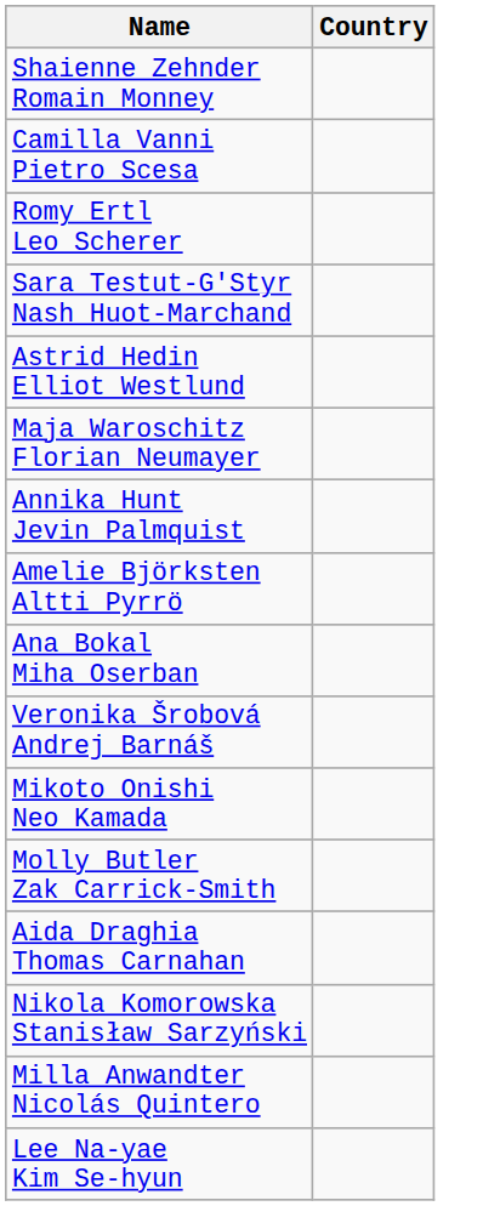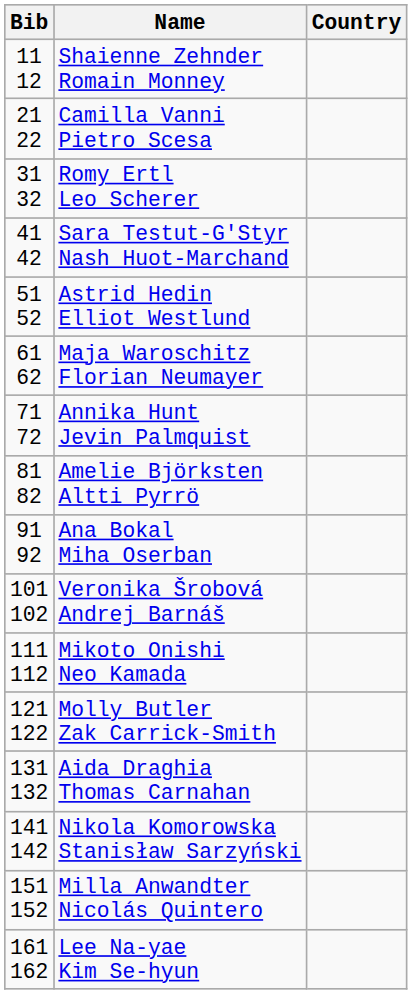 <table class="wikitable sortable" style="text-align:center">
 <tr>
+<th>Bib</th>
 <th>Name</th>
 <th>Country</th>
 </tr>
 <tr>
+<td>11<br>12</td>
 <td align=left><a href='#'>Shaienne Zehnder</a><br><a href='#'>Romain Monney</a></td>
 <td align=left></td>
 </tr>
 <tr>
+<td>21<br>22</td>
 <td align=left><a href='#'>Camilla Vanni</a><br><a href='#'>Pietro Scesa</a></td>
 <td align=left></td>
 </tr>
 <tr>
+<td>31<br>32</td>
 <td align=left><a href='#'>Romy Ertl</a><br><a href='#'>Leo Scherer</a></td>
 <td align=left></td>
 </tr>
 <tr>
+<td>41<br>42</td>
 <td align=left><a href='#'>Sara Testut-G'Styr</a><br><a href='#'>Nash Huot-Marchand</a></td>
 <td align=left></td>
 </tr>
 <tr>
+<td>51<br>52</td>
 <td align=left><a href='#'>Astrid Hedin</a><br><a href='#'>Elliot Westlund</a></td>
 <td align=left></td>
 </tr>
 <tr>
+<td>61<br>62</td>
 <td align=left><a href='#'>Maja Waroschitz</a><br><a href='#'>Florian Neumayer</a></td>
 <td align=left></td>
 </tr>
 <tr>
+<td>71<br>72</td>
 <td align=left><a href='#'>Annika Hunt</a><br><a href='#'>Jevin Palmquist</a></td>
 <td align=left></td>
 </tr>
 <tr>
+<td>81<br>82</td>
 <td align=left><a href='#'>Amelie Björksten</a><br><a href='#'>Altti Pyrrö</a></td>
 <td align=left></td>
 </tr>
 <tr>
+<td>91<br>92</td>
 <td align=left><a href='#'>Ana Bokal</a><br><a href='#'>Miha Oserban</a></td>
 <td align=left></td>
 </tr>
 <tr>
+<td>101<br>102</td>
 <td align=left><a href='#'>Veronika Šrobová</a><br><a href='#'>Andrej Barnáš</a></td>
 <td align=left></td>
 </tr>
 <tr>
+<td>111<br>112</td>
 <td align=left><a href='#'>Mikoto Onishi</a><br><a href='#'>Neo Kamada</a></td>
 <td align=left></td>
 </tr>
 <tr>
+<td>121<br>122</td>
 <td align=left><a href='#'>Molly Butler</a><br><a href='#'>Zak Carrick-Smith</a></td>
 <td align=left></td>
 </tr>
 <tr>
+<td>131<br>132</td>
 <td align=left><a href='#'>Aida Draghia</a><br><a href='#'>Thomas Carnahan</a></td>
 <td align=left></td>
 </tr>
 <tr>
+<td>141<br>142</td>
 <td align=left><a href='#'>Nikola Komorowska</a><br><a href='#'>Stanisław Sarzyński</a></td>
 <td align=left></td>
 </tr>
 <tr>
+<td>151<br>152</td>
 <td align=left><a href='#'>Milla Anwandter</a><br><a href='#'>Nicolás Quintero</a></td>
 <td align=left></td>
 </tr>
 <tr>
+<td>161<br>162</td>
 <td align=left><a href='#'>Lee Na-yae</a><br><a href='#'>Kim Se-hyun</a></td>
 <td align=left></td>
 </tr>
 </table>
